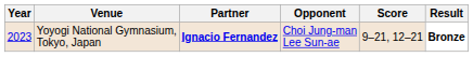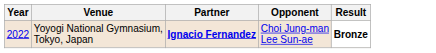 <table class="sortable wikitable" style="font-size: 90%;">
 <tr>
 <th>Year</th>
 <th>Venue</th>
 <th>Partner</th>
 <th>Opponent</th>
-<th>Score</th>
 <th>Result</th>
 </tr>
 <tr style="background:#F3E6D7">
-<td align="center"><a href='#'>2023</a></td>
+<td align="center"><a href='#'>2022</a></td>
 <td align="left">Yoyogi National Gymnasium,<br>Tokyo, Japan</td>
 <td align="left"><strong> <a href='#'>Ignacio Fernandez</a></strong></td>
 <td align="left"> <a href='#'>Choi Jung-man</a><br> <a href='#'>Lee Sun-ae</a></td>
-<td align="left">9–21, 12–21</td>
 <td style="text-align:left; background:white"> <strong>Bronze</strong></td>
 </tr>
 </table>
